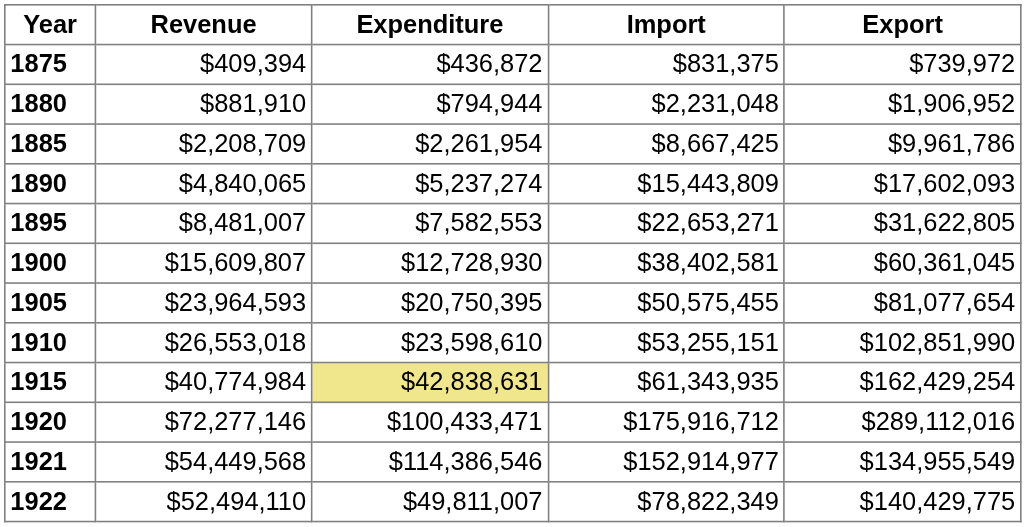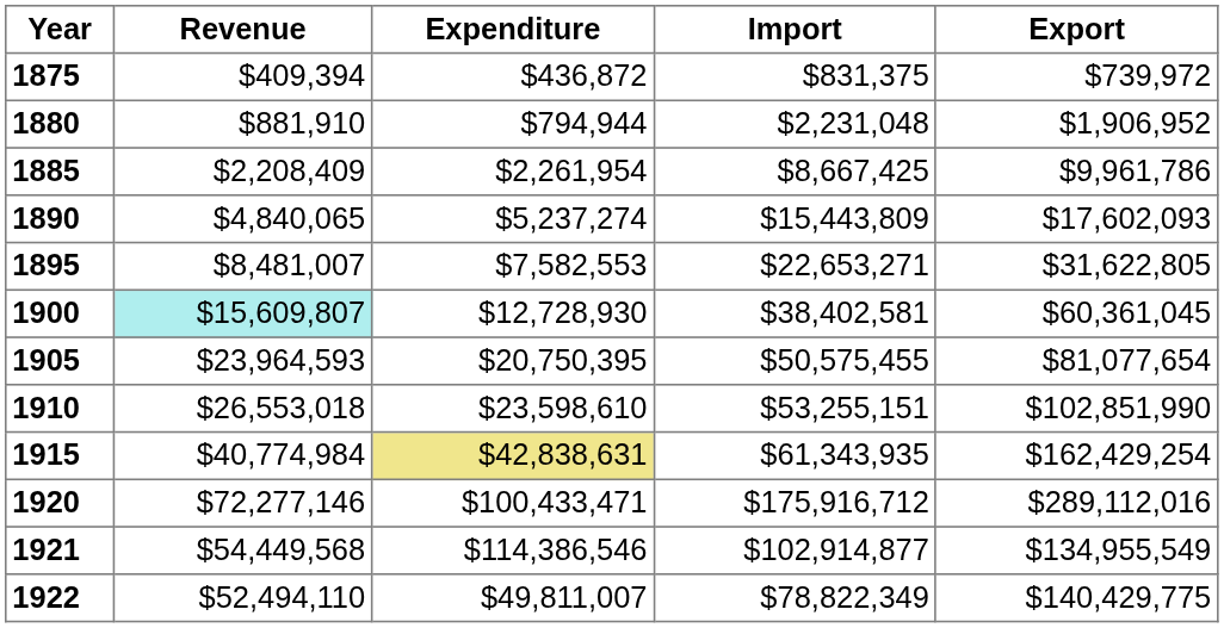 <table class="toccolours sortable" border="1" cellpadding="3" style="border-collapse:collapse; width:40em">
 <tr>
 <th width="50">Year</th>
 <th>Revenue</th>
 <th>Expenditure</th>
 <th>Import</th>
 <th>Export</th>
 </tr>
 <tr>
 <td align="centre"><strong>1875</strong></td>
 <td align="right">$409,394</td>
 <td align="right">$436,872</td>
 <td align="right">$831,375</td>
 <td align="right">$739,972</td>
 </tr>
 <tr>
 <td align="centre"><strong>1880</strong></td>
 <td align="right">$881,910</td>
 <td align="right">$794,944</td>
 <td align="right">$2,231,048</td>
 <td align="right">$1,906,952</td>
 </tr>
 <tr>
 <td align="centre"><strong>1885</strong></td>
-<td align="right">$2,208,709</td>
+<td align="right">$2,208,409</td>
 <td align="right">$2,261,954</td>
 <td align="right">$8,667,425</td>
 <td align="right">$9,961,786</td>
 </tr>
 <tr>
 <td align="centre"><strong>1890</strong></td>
 <td align="right">$4,840,065</td>
 <td align="right">$5,237,274</td>
 <td align="right">$15,443,809</td>
 <td align="right">$17,602,093</td>
 </tr>
 <tr>
 <td align="centre"><strong>1895</strong></td>
 <td align="right">$8,481,007</td>
 <td align="right">$7,582,553</td>
 <td align="right">$22,653,271</td>
 <td align="right">$31,622,805</td>
 </tr>
 <tr>
 <td align="centre"><strong>1900</strong></td>
-<td align="right">$15,609,807</td>
+<td align="right" style="background: paleturquoise;">$15,609,807</td>
 <td align="right">$12,728,930</td>
 <td align="right">$38,402,581</td>
 <td align="right">$60,361,045</td>
 </tr>
 <tr>
 <td align="centre"><strong>1905</strong></td>
 <td align="right">$23,964,593</td>
 <td align="right">$20,750,395</td>
 <td align="right">$50,575,455</td>
 <td align="right">$81,077,654</td>
 </tr>
 <tr>
 <td align="centre"><strong>1910</strong></td>
 <td align="right">$26,553,018</td>
 <td align="right">$23,598,610</td>
 <td align="right">$53,255,151</td>
 <td align="right">$102,851,990</td>
 </tr>
 <tr>
 <td align="centre"><strong>1915</strong></td>
 <td align="right">$40,774,984</td>
 <td align="right" style="background: khaki;">$42,838,631</td>
 <td align="right">$61,343,935</td>
 <td align="right">$162,429,254</td>
 </tr>
 <tr>
 <td align="centre"><strong>1920</strong></td>
 <td align="right">$72,277,146</td>
 <td align="right">$100,433,471</td>
 <td align="right">$175,916,712</td>
 <td align="right">$289,112,016</td>
 </tr>
 <tr>
 <td align="centre"><strong>1921</strong></td>
 <td align="right">$54,449,568</td>
 <td align="right">$114,386,546</td>
-<td align="right">$152,914,977</td>
+<td align="right">$102,914,877</td>
 <td align="right">$134,955,549</td>
 </tr>
 <tr>
 <td align="centre"><strong>1922</strong></td>
 <td align="right">$52,494,110</td>
 <td align="right">$49,811,007</td>
 <td align="right">$78,822,349</td>
 <td align="right">$140,429,775</td>
 </tr>
 </table>
